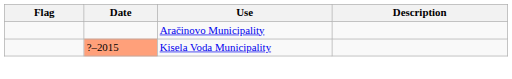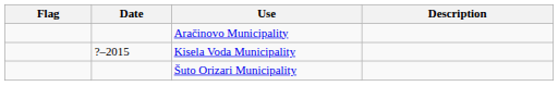 <table class="wikitable">
 <tr>
 <th width="110">Flag</th>
 <th width="100">Date</th>
 <th width="250">Use</th>
 <th width="250">Description</th>
 </tr>
 <tr>
 <td></td>
 <td></td>
 <td><a href='#'>Aračinovo Municipality</a></td>
 <td></td>
 </tr>
 <tr>
 <td></td>
-<td style="background: lightsalmon;">?–2015</td>
+<td>?–2015</td>
 <td><a href='#'>Kisela Voda Municipality</a></td>
 <td></td>
 </tr>
+<tr>
+<td></td>
+<td></td>
+<td><a href='#'>Šuto Orizari Municipality</a></td>
+<td></td>
+</tr>
 </table>
